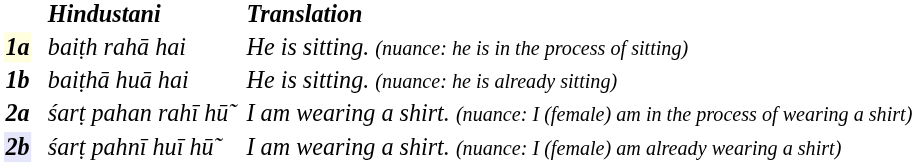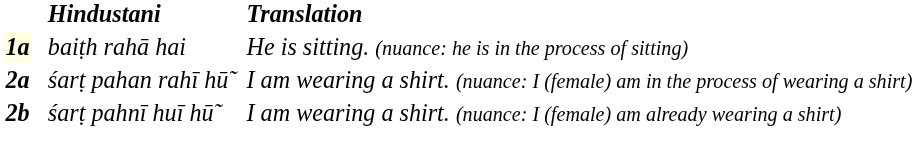 <table>
 <tr>
 <td></td>
 <td></td>
 <td></td>
 <td><strong><em>Hindustani</em></strong></td>
 <td></td>
 <td></td>
 <td><strong><em>Translation</em></strong></td>
 </tr>
 <tr>
 <td style="background: lightyellow;"><strong><em>1a</em></strong></td>
 <td></td>
 <td></td>
 <td><em>baiṭh rahā hai</em></td>
 <td></td>
 <td></td>
 <td><em>He is sitting. <small>(nuance: he is in the process of sitting)</small></em></td>
 </tr>
 <tr>
-<td><strong><em>1b</em></strong></td>
-<td></td>
-<td></td>
-<td><em>baiṭhā huā hai</em></td>
-<td></td>
-<td></td>
-<td><em>He is sitting. <small>(nuance: he is already sitting)</small></em></td>
-</tr>
-<tr>
 <td><strong><em>2a</em></strong></td>
 <td></td>
 <td></td>
 <td><em>śarṭ pahan rahī hū̃</em></td>
 <td></td>
 <td></td>
 <td><em>I am wearing a shirt. <small>(nuance: I (female) am in the process of wearing a shirt)</small></em></td>
 </tr>
 <tr>
-<td style="background: lavender;"><strong><em>2b</em></strong></td>
+<td><strong><em>2b</em></strong></td>
 <td></td>
 <td></td>
 <td><em>śarṭ pahnī huī hū̃</em></td>
 <td></td>
 <td></td>
 <td><em>I am wearing a shirt. <small>(nuance: I (female) am already wearing a shirt)</small></em></td>
 </tr>
 </table>
